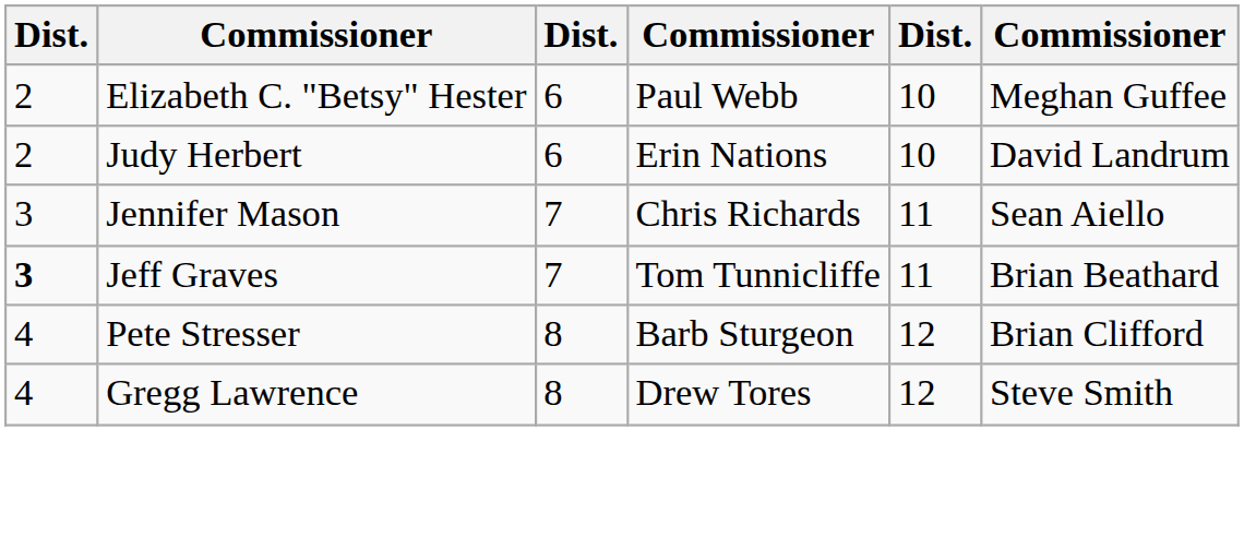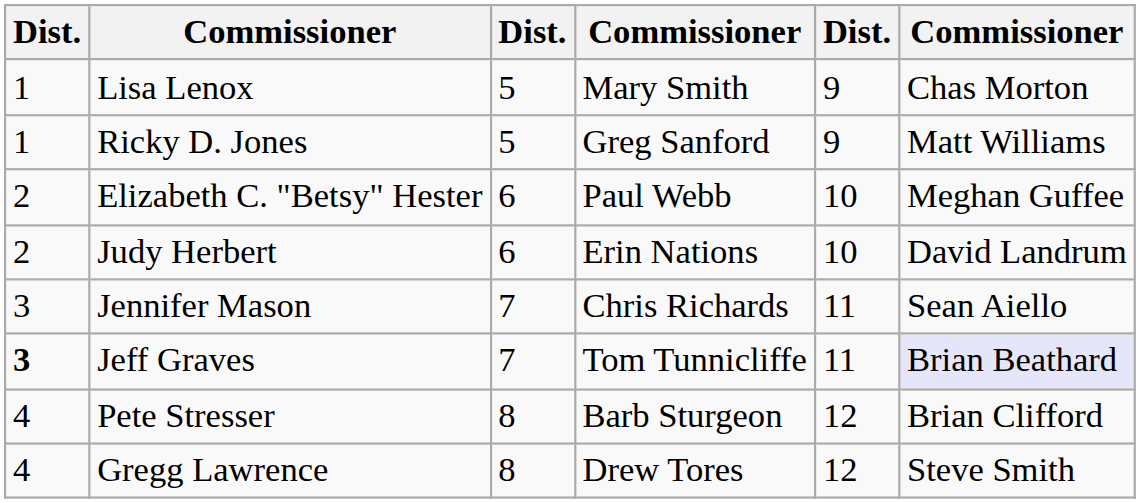 <table class="wikitable">
 <tr>
 <th>Dist.</th>
 <th>Commissioner</th>
 <th>Dist.</th>
 <th>Commissioner</th>
 <th>Dist.</th>
 <th>Commissioner</th>
+</tr>
+<tr>
+<td>1</td>
+<td>Lisa Lenox</td>
+<td>5</td>
+<td>Mary Smith</td>
+<td>9</td>
+<td>Chas Morton</td>
+</tr>
+<tr>
+<td>1</td>
+<td>Ricky D. Jones</td>
+<td>5</td>
+<td>Greg Sanford</td>
+<td>9</td>
+<td>Matt Williams</td>
 </tr>
 <tr>
 <td>2</td>
 <td>Elizabeth C. "Betsy"  Hester</td>
 <td>6</td>
 <td>Paul Webb</td>
 <td>10</td>
 <td>Meghan Guffee</td>
 </tr>
 <tr>
 <td>2</td>
 <td>Judy Herbert</td>
 <td>6</td>
 <td>Erin Nations</td>
 <td>10</td>
 <td>David Landrum</td>
 </tr>
 <tr>
 <td>3</td>
 <td>Jennifer Mason</td>
 <td>7</td>
 <td>Chris Richards</td>
 <td>11</td>
 <td>Sean Aiello</td>
 </tr>
 <tr>
 <td><strong>3</strong></td>
 <td>Jeff Graves</td>
 <td>7</td>
 <td>Tom Tunnicliffe</td>
 <td>11</td>
-<td>Brian Beathard</td>
+<td style="background: lavender;">Brian Beathard</td>
 </tr>
 <tr>
 <td>4</td>
 <td>Pete Stresser</td>
 <td>8</td>
 <td>Barb Sturgeon</td>
 <td>12</td>
 <td>Brian Clifford</td>
 </tr>
 <tr>
 <td>4</td>
 <td>Gregg Lawrence</td>
 <td>8</td>
 <td>Drew Tores</td>
 <td>12</td>
 <td>Steve Smith</td>
 </tr>
 </table>
